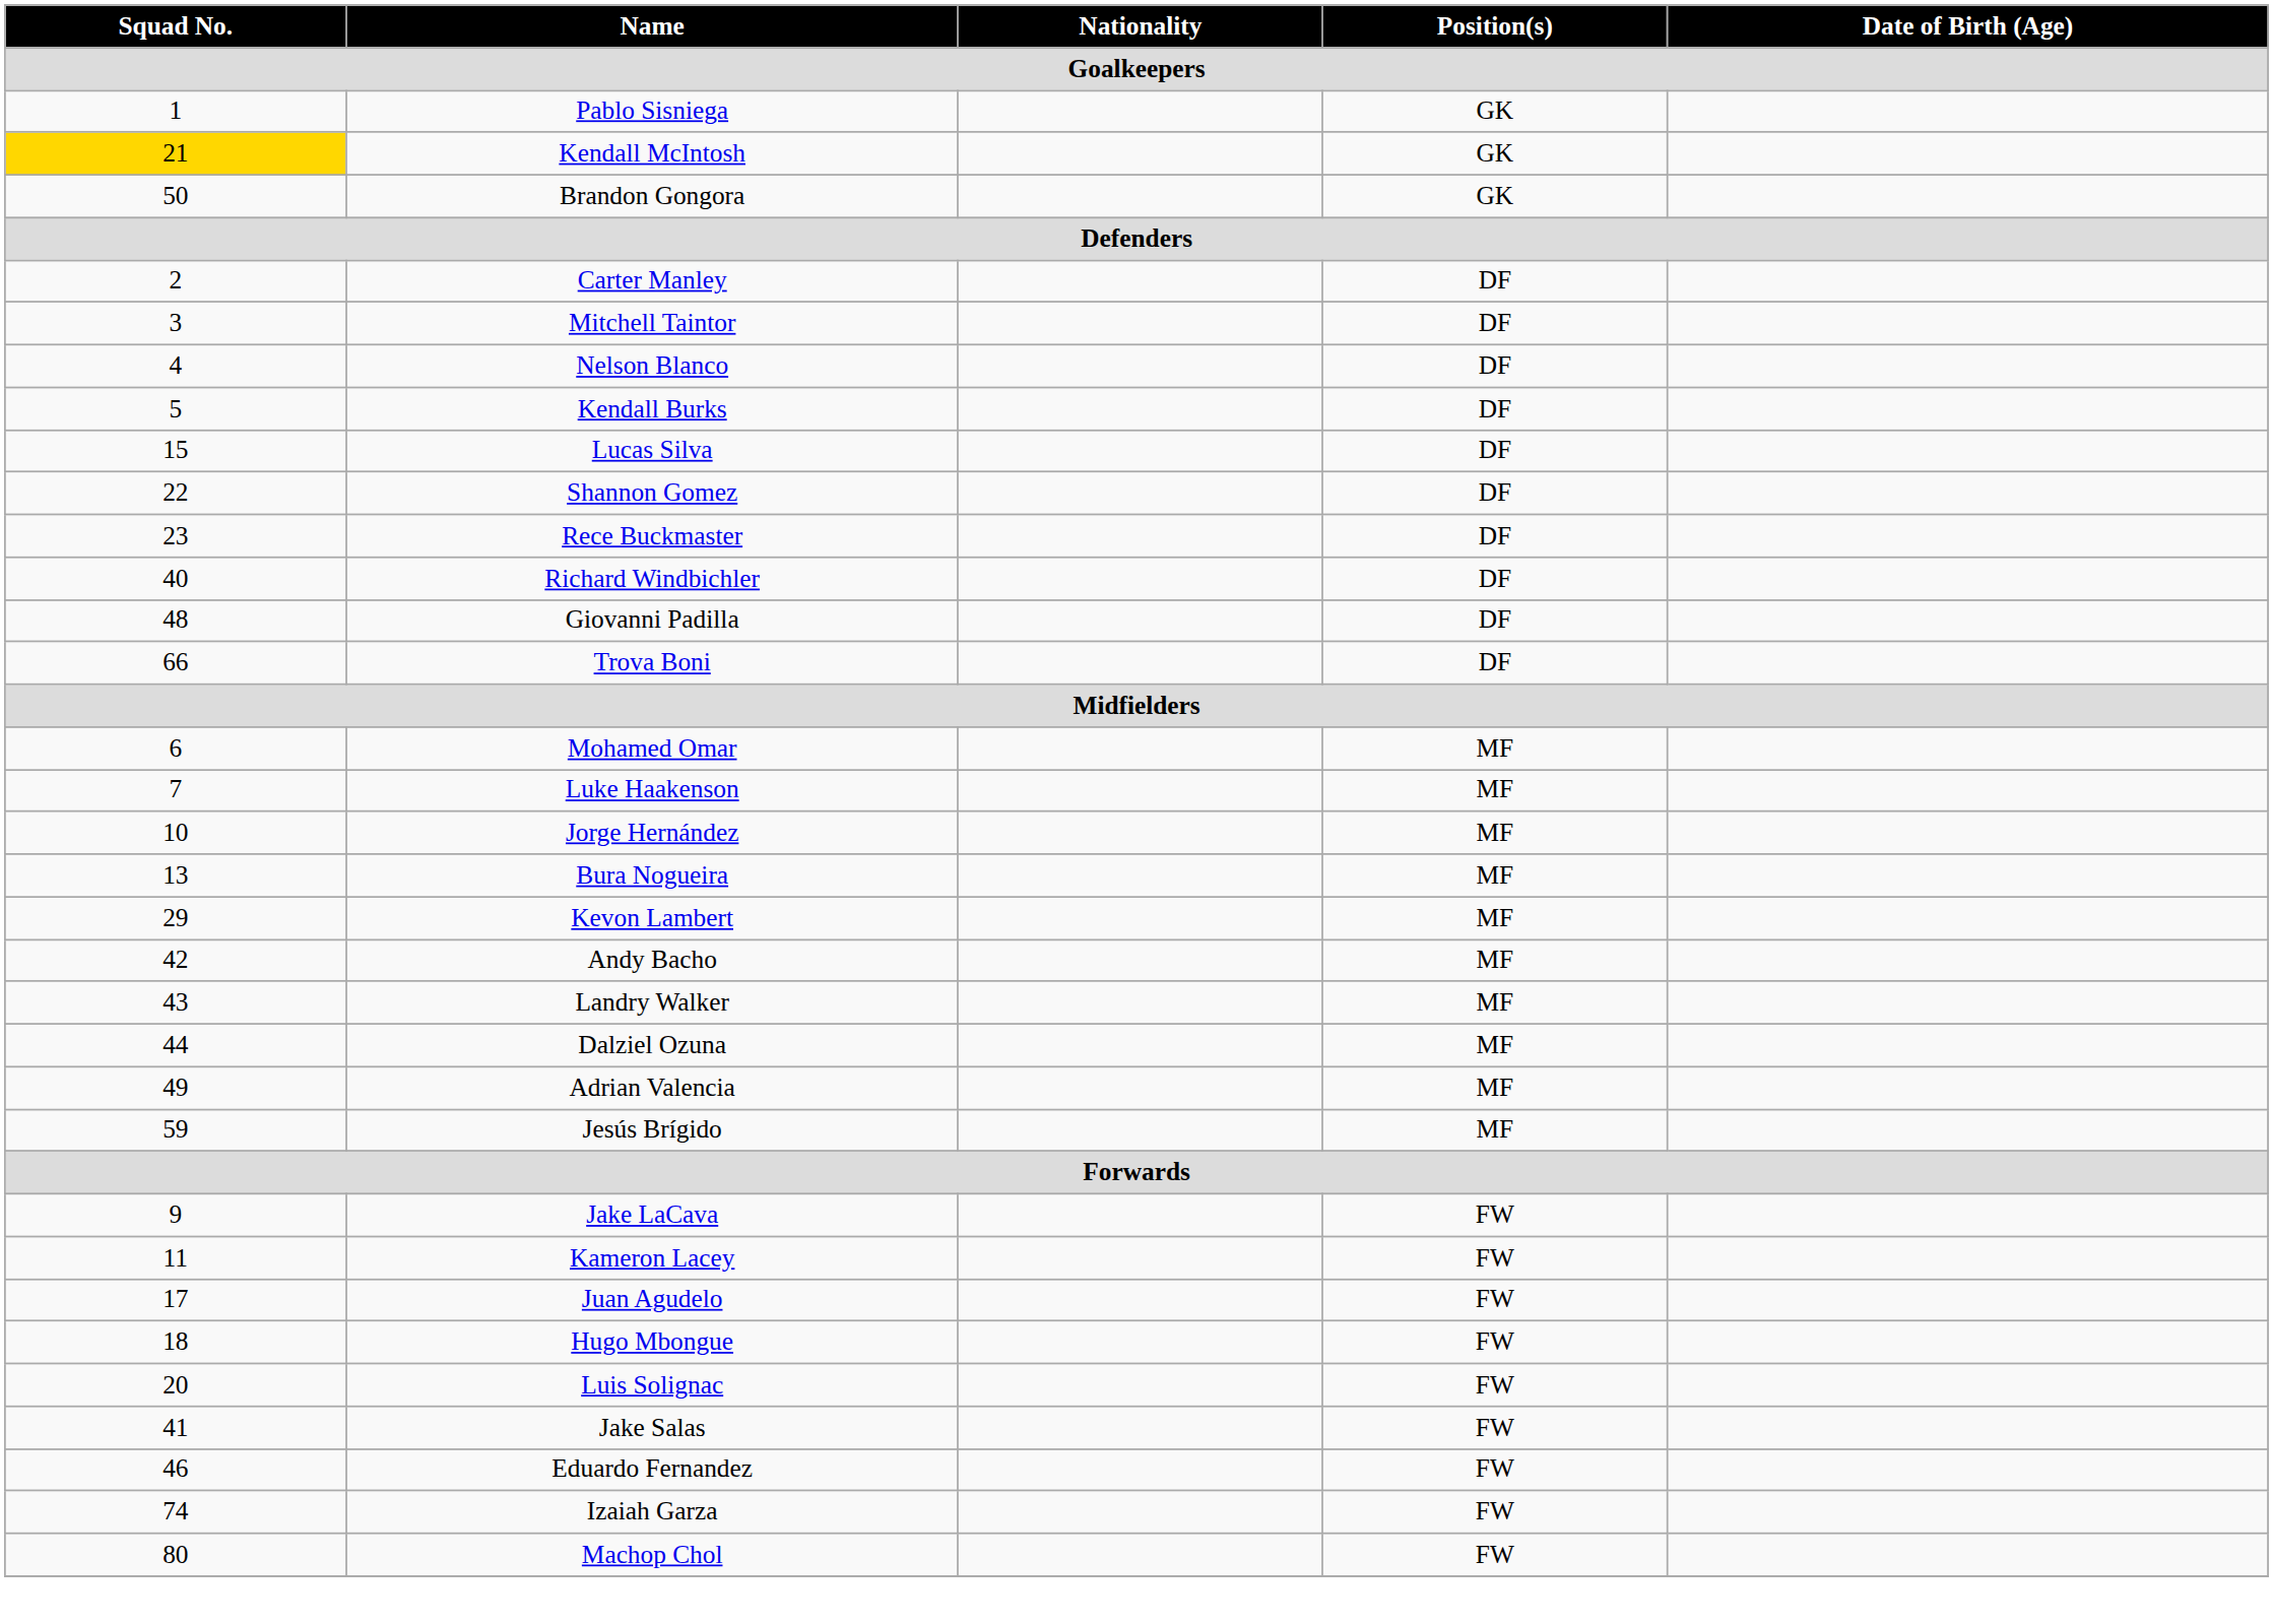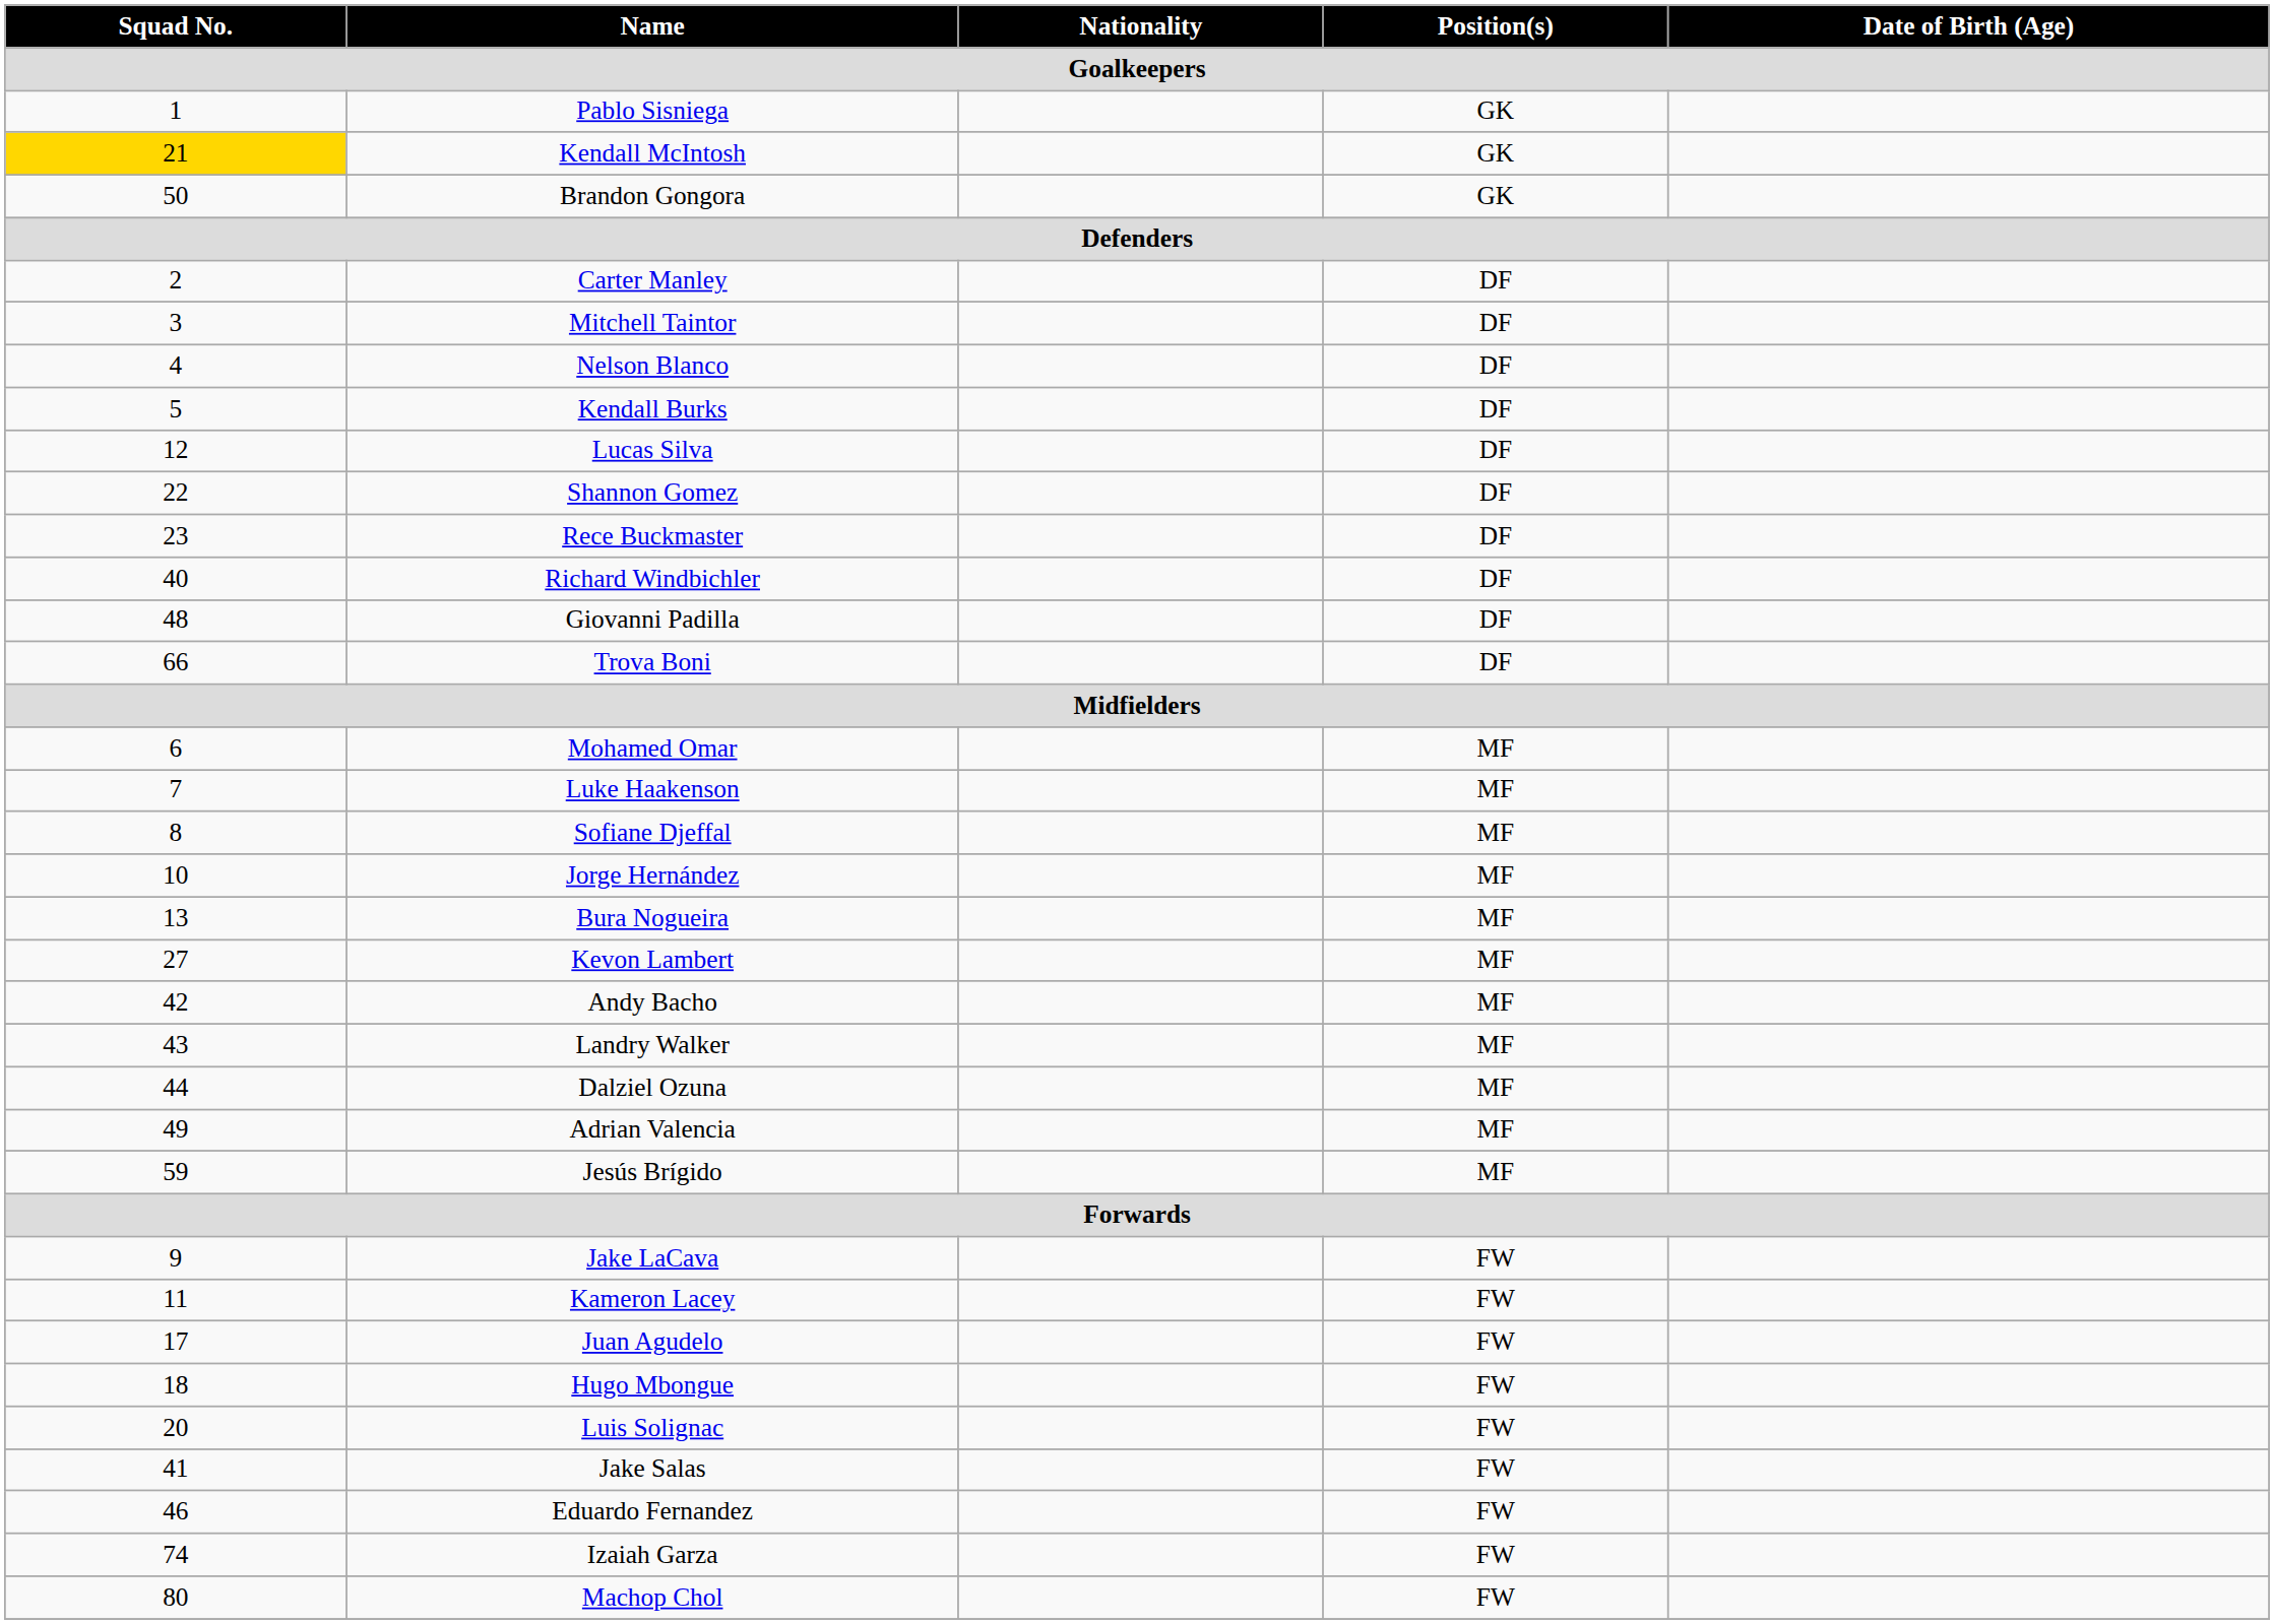 <table class="wikitable" style="text-align:center; font-size:90%; width:80%;">
 <tr>
 <th style="background:#000000; color:white; text-align:center;">Squad No.</th>
 <th style="background:#000000; color:white; text-align:center;">Name</th>
 <th style="background:#000000; color:white; text-align:center;">Nationality</th>
 <th style="background:#000000; color:white; text-align:center;">Position(s)</th>
 <th style="background:#000000; color:white; text-align:center;">Date of Birth (Age)</th>
 </tr>
 <tr>
 <th colspan="5" style="background:#dcdcdc; text-align:center">Goalkeepers</th>
 </tr>
 <tr>
 <td>1</td>
 <td><a href='#'>Pablo Sisniega</a></td>
 <td></td>
 <td>GK</td>
 <td></td>
 </tr>
 <tr>
 <td style="background: gold;">21</td>
 <td><a href='#'>Kendall McIntosh</a></td>
 <td></td>
 <td>GK</td>
 <td></td>
 </tr>
 <tr>
 <td>50</td>
 <td>Brandon Gongora</td>
 <td></td>
 <td>GK</td>
 <td></td>
 </tr>
 <tr>
 <th colspan="5" style="background:#dcdcdc; text-align:center">Defenders</th>
 </tr>
 <tr>
 <td>2</td>
 <td><a href='#'>Carter Manley</a></td>
 <td></td>
 <td>DF</td>
 <td></td>
 </tr>
 <tr>
 <td>3</td>
 <td><a href='#'>Mitchell Taintor</a></td>
 <td></td>
 <td>DF</td>
 <td></td>
 </tr>
 <tr>
 <td>4</td>
 <td><a href='#'>Nelson Blanco</a></td>
 <td></td>
 <td>DF</td>
 <td></td>
 </tr>
 <tr>
 <td>5</td>
 <td><a href='#'>Kendall Burks</a></td>
 <td></td>
 <td>DF</td>
 <td></td>
 </tr>
 <tr>
-<td>15</td>
+<td>12</td>
 <td><a href='#'>Lucas Silva</a></td>
 <td></td>
 <td>DF</td>
 <td></td>
 </tr>
 <tr>
 <td>22</td>
 <td><a href='#'>Shannon Gomez</a></td>
 <td></td>
 <td>DF</td>
 <td></td>
 </tr>
 <tr>
 <td>23</td>
 <td><a href='#'>Rece Buckmaster</a></td>
 <td></td>
 <td>DF</td>
 <td></td>
 </tr>
 <tr>
 <td>40</td>
 <td><a href='#'>Richard Windbichler</a></td>
 <td></td>
 <td>DF</td>
 <td></td>
 </tr>
 <tr>
 <td>48</td>
 <td>Giovanni Padilla</td>
 <td></td>
 <td>DF</td>
 <td></td>
 </tr>
 <tr>
 <td>66</td>
 <td><a href='#'>Trova Boni</a></td>
 <td></td>
 <td>DF</td>
 <td></td>
 </tr>
 <tr>
 <th colspan="5" style="background:#dcdcdc; text-align:center">Midfielders</th>
 </tr>
 <tr>
 <td>6</td>
 <td><a href='#'>Mohamed Omar</a></td>
 <td></td>
 <td>MF</td>
 <td></td>
 </tr>
 <tr>
 <td>7</td>
 <td><a href='#'>Luke Haakenson</a></td>
 <td></td>
 <td>MF</td>
 <td></td>
 </tr>
 <tr>
+<td>8</td>
+<td><a href='#'>Sofiane Djeffal</a></td>
+<td></td>
+<td>MF</td>
+<td></td>
+</tr>
+<tr>
 <td>10</td>
 <td><a href='#'>Jorge Hernández</a></td>
 <td></td>
 <td>MF</td>
 <td></td>
 </tr>
 <tr>
 <td>13</td>
 <td><a href='#'>Bura Nogueira</a></td>
 <td></td>
 <td>MF</td>
 <td></td>
 </tr>
 <tr>
-<td>29</td>
+<td>27</td>
 <td><a href='#'>Kevon Lambert</a></td>
 <td></td>
 <td>MF</td>
 <td></td>
 </tr>
 <tr>
 <td>42</td>
 <td>Andy Bacho</td>
 <td></td>
 <td>MF</td>
 <td></td>
 </tr>
 <tr>
 <td>43</td>
 <td>Landry Walker</td>
 <td></td>
 <td>MF</td>
 <td></td>
 </tr>
 <tr>
 <td>44</td>
 <td>Dalziel Ozuna</td>
 <td></td>
 <td>MF</td>
 <td></td>
 </tr>
 <tr>
 <td>49</td>
 <td>Adrian Valencia</td>
 <td></td>
 <td>MF</td>
 <td></td>
 </tr>
 <tr>
 <td>59</td>
 <td>Jesús Brígido</td>
 <td></td>
 <td>MF</td>
 <td></td>
 </tr>
 <tr>
 <th colspan="5" style="background:#dcdcdc; text-align:center">Forwards</th>
 </tr>
 <tr>
 <td>9</td>
 <td><a href='#'>Jake LaCava</a></td>
 <td></td>
 <td>FW</td>
 <td></td>
 </tr>
 <tr>
 <td>11</td>
 <td><a href='#'>Kameron Lacey</a></td>
 <td></td>
 <td>FW</td>
 <td></td>
 </tr>
 <tr>
 <td>17</td>
 <td><a href='#'>Juan Agudelo</a></td>
 <td></td>
 <td>FW</td>
 <td></td>
 </tr>
 <tr>
 <td>18</td>
 <td><a href='#'>Hugo Mbongue</a></td>
 <td></td>
 <td>FW</td>
 <td></td>
 </tr>
 <tr>
 <td>20</td>
 <td><a href='#'>Luis Solignac</a></td>
 <td></td>
 <td>FW</td>
 <td></td>
 </tr>
 <tr>
 <td>41</td>
 <td>Jake Salas</td>
 <td></td>
 <td>FW</td>
 <td></td>
 </tr>
 <tr>
 <td>46</td>
 <td>Eduardo Fernandez</td>
 <td></td>
 <td>FW</td>
 <td></td>
 </tr>
 <tr>
 <td>74</td>
 <td>Izaiah Garza</td>
 <td></td>
 <td>FW</td>
 <td></td>
 </tr>
 <tr>
 <td>80</td>
 <td><a href='#'>Machop Chol</a></td>
 <td></td>
 <td>FW</td>
 <td></td>
 </tr>
 <tr>
 </tr>
 </table>
